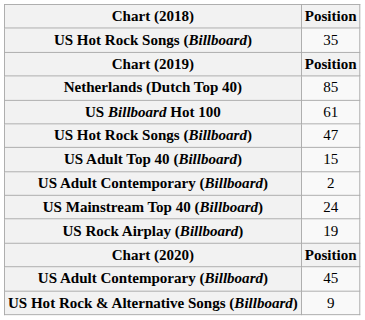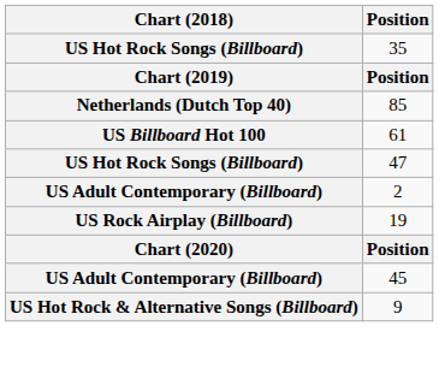 <table class="wikitable sortable plainrowheaders" style="text-align:center">
 <tr>
 <th scope="col">Chart (2018)</th>
 <th scope="col">Position</th>
 </tr>
 <tr>
 <th scope="row">US Hot Rock Songs (<em>Billboard</em>)</th>
 <td>35</td>
 </tr>
 <tr>
 <th scope="col">Chart (2019)</th>
 <th scope="col">Position</th>
 </tr>
 <tr>
 <th scope="row">Netherlands (Dutch Top 40)</th>
 <td>85</td>
 </tr>
 <tr>
 <th scope="row">US <em>Billboard</em> Hot 100</th>
 <td>61</td>
 </tr>
 <tr>
 <th scope="row">US Hot Rock Songs (<em>Billboard</em>)</th>
 <td>47</td>
 </tr>
 <tr>
-<th scope="row">US Adult Top 40 (<em>Billboard</em>)</th>
-<td>15</td>
-</tr>
-<tr>
 <th scope="row">US Adult Contemporary (<em>Billboard</em>)</th>
 <td>2</td>
-</tr>
-<tr>
-<th scope="row">US Mainstream Top 40 (<em>Billboard</em>)</th>
-<td>24</td>
 </tr>
 <tr>
 <th scope="row">US Rock Airplay (<em>Billboard</em>)</th>
 <td>19</td>
 </tr>
 <tr>
 <th scope="col">Chart (2020)</th>
 <th scope="col">Position</th>
 </tr>
 <tr>
 <th scope="row">US Adult Contemporary (<em>Billboard</em>)</th>
 <td>45</td>
 </tr>
 <tr>
 <th scope="row">US Hot Rock & Alternative Songs (<em>Billboard</em>)</th>
 <td>9</td>
 </tr>
 </table>
